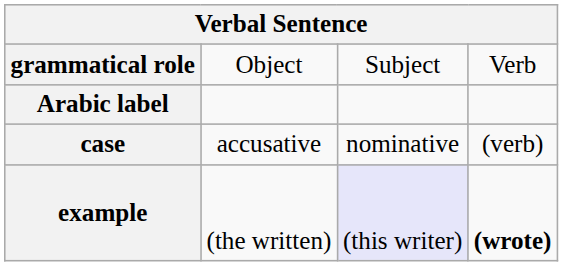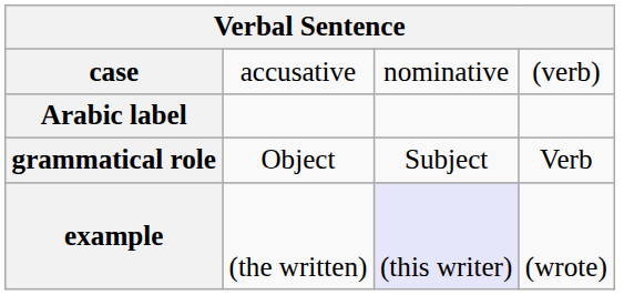 <table class="wikitable nowrap" style="text-align: center">
 <tr>
 <th colspan="4">Verbal Sentence</th>
+</tr>
+<tr>
+<th>case</th>
+<td>accusative</td>
+<td>nominative</td>
+<td>(verb)</td>
+</tr>
+<tr>
+<th>Arabic label</th>
+<td><br><em></em></td>
+<td><br><em></em></td>
+<td><br><em></em></td>
 </tr>
 <tr>
 <th>grammatical role</th>
 <td>Object</td>
 <td>Subject</td>
 <td>Verb</td>
 </tr>
 <tr>
-<th>Arabic label</th>
-<td><br><em></em></td>
-<td><br><em></em></td>
-<td><br><em></em></td>
-</tr>
-<tr>
-<th>case</th>
-<td>accusative</td>
-<td>nominative</td>
-<td>(verb)</td>
-</tr>
-<tr>
 <th>example</th>
 <td><br><em></em><br>(the written)</td>
 <td style="background: lavender;"> <br><em></em><br>(this writer)</td>
-<td><strong><br><em></em><br>(wrote)</strong></td>
+<td><br><em></em><br>(wrote)</td>
 </tr>
 </table>
